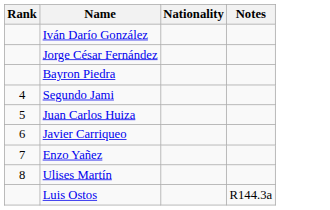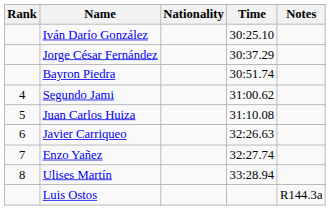 <table class="wikitable sortable" style="text-align:center">
 <tr>
 <th>Rank</th>
 <th>Name</th>
 <th>Nationality</th>
+<th>Time</th>
 <th>Notes</th>
 </tr>
 <tr>
 <td></td>
 <td align=left><a href='#'>Iván Darío González</a></td>
 <td align=left></td>
+<td>30:25.10</td>
 <td></td>
 </tr>
 <tr>
 <td></td>
 <td align=left><a href='#'>Jorge César Fernández</a></td>
 <td align=left></td>
+<td>30:37.29</td>
 <td></td>
 </tr>
 <tr>
 <td></td>
 <td align=left><a href='#'>Bayron Piedra</a></td>
 <td align=left></td>
+<td>30:51.74</td>
 <td></td>
 </tr>
 <tr>
 <td>4</td>
 <td align=left><a href='#'>Segundo Jami</a></td>
 <td align=left></td>
+<td>31:00.62</td>
 <td></td>
 </tr>
 <tr>
 <td>5</td>
 <td align=left><a href='#'>Juan Carlos Huiza</a></td>
 <td align=left></td>
+<td>31:10.08</td>
 <td></td>
 </tr>
 <tr>
 <td>6</td>
 <td align=left><a href='#'>Javier Carriqueo</a></td>
 <td align=left></td>
+<td>32:26.63</td>
 <td></td>
 </tr>
 <tr>
 <td>7</td>
 <td align=left><a href='#'>Enzo Yañez</a></td>
 <td align=left></td>
+<td>32:27.74</td>
 <td></td>
 </tr>
 <tr>
 <td>8</td>
 <td align=left><a href='#'>Ulises Martín</a></td>
 <td align=left></td>
+<td>33:28.94</td>
 <td></td>
 </tr>
 <tr>
 <td></td>
 <td align=left><a href='#'>Luis Ostos</a></td>
 <td align=left></td>
+<td></td>
 <td>R144.3a</td>
 </tr>
 </table>
